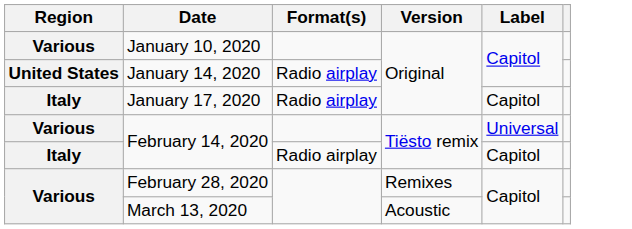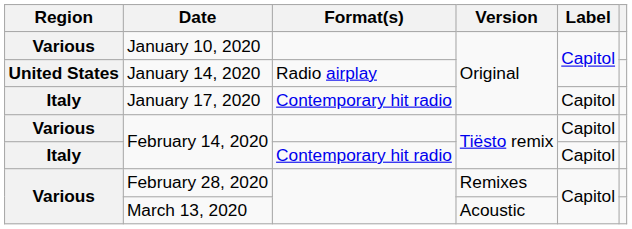 <table class="wikitable plainrowheaders">
 <tr>
 <th scope="col">Region</th>
 <th scope="col">Date</th>
 <th scope="col">Format(s)</th>
 <th scope="col">Version</th>
 <th scope="col">Label</th>
 <th scope="col"></th>
 </tr>
 <tr>
 <th scope="row">Various</th>
 <td>January 10, 2020</td>
 <td></td>
 <td rowspan="3">Original</td>
 <td rowspan="2"><a href='#'>Capitol</a></td>
 <td style="text-align:center;"></td>
 </tr>
 <tr>
 <th scope="row">United States</th>
 <td>January 14, 2020</td>
 <td>Radio <a href='#'>airplay</a></td>
 <td style="text-align:center;"></td>
 </tr>
 <tr>
 <th scope="row">Italy</th>
 <td>January 17, 2020</td>
-<td>Radio <a href='#'>airplay</a></td>
+<td><a href='#'>Contemporary hit radio</a></td>
 <td>Capitol</td>
 <td style="text-align:center;"></td>
 </tr>
 <tr>
 <th scope="row">Various</th>
 <td rowspan="2">February 14, 2020</td>
 <td></td>
 <td rowspan="2"><a href='#'>Tiësto</a> remix</td>
-<td><a href='#'>Universal</a></td>
+<td>Capitol</td>
 <td style="text-align:center;"></td>
 </tr>
 <tr>
 <th scope="row">Italy</th>
-<td>Radio airplay</td>
+<td><a href='#'>Contemporary hit radio</a></td>
 <td>Capitol</td>
 <td style="text-align:center;"></td>
 </tr>
 <tr>
 <th scope="row" rowspan="2">Various</th>
 <td>February 28, 2020</td>
 <td rowspan="2"></td>
 <td>Remixes</td>
 <td rowspan="2">Capitol</td>
 <td style="text-align:center;"></td>
 </tr>
 <tr>
 <td>March 13, 2020</td>
 <td>Acoustic</td>
 <td style="text-align:center;"></td>
 </tr>
 </table>
